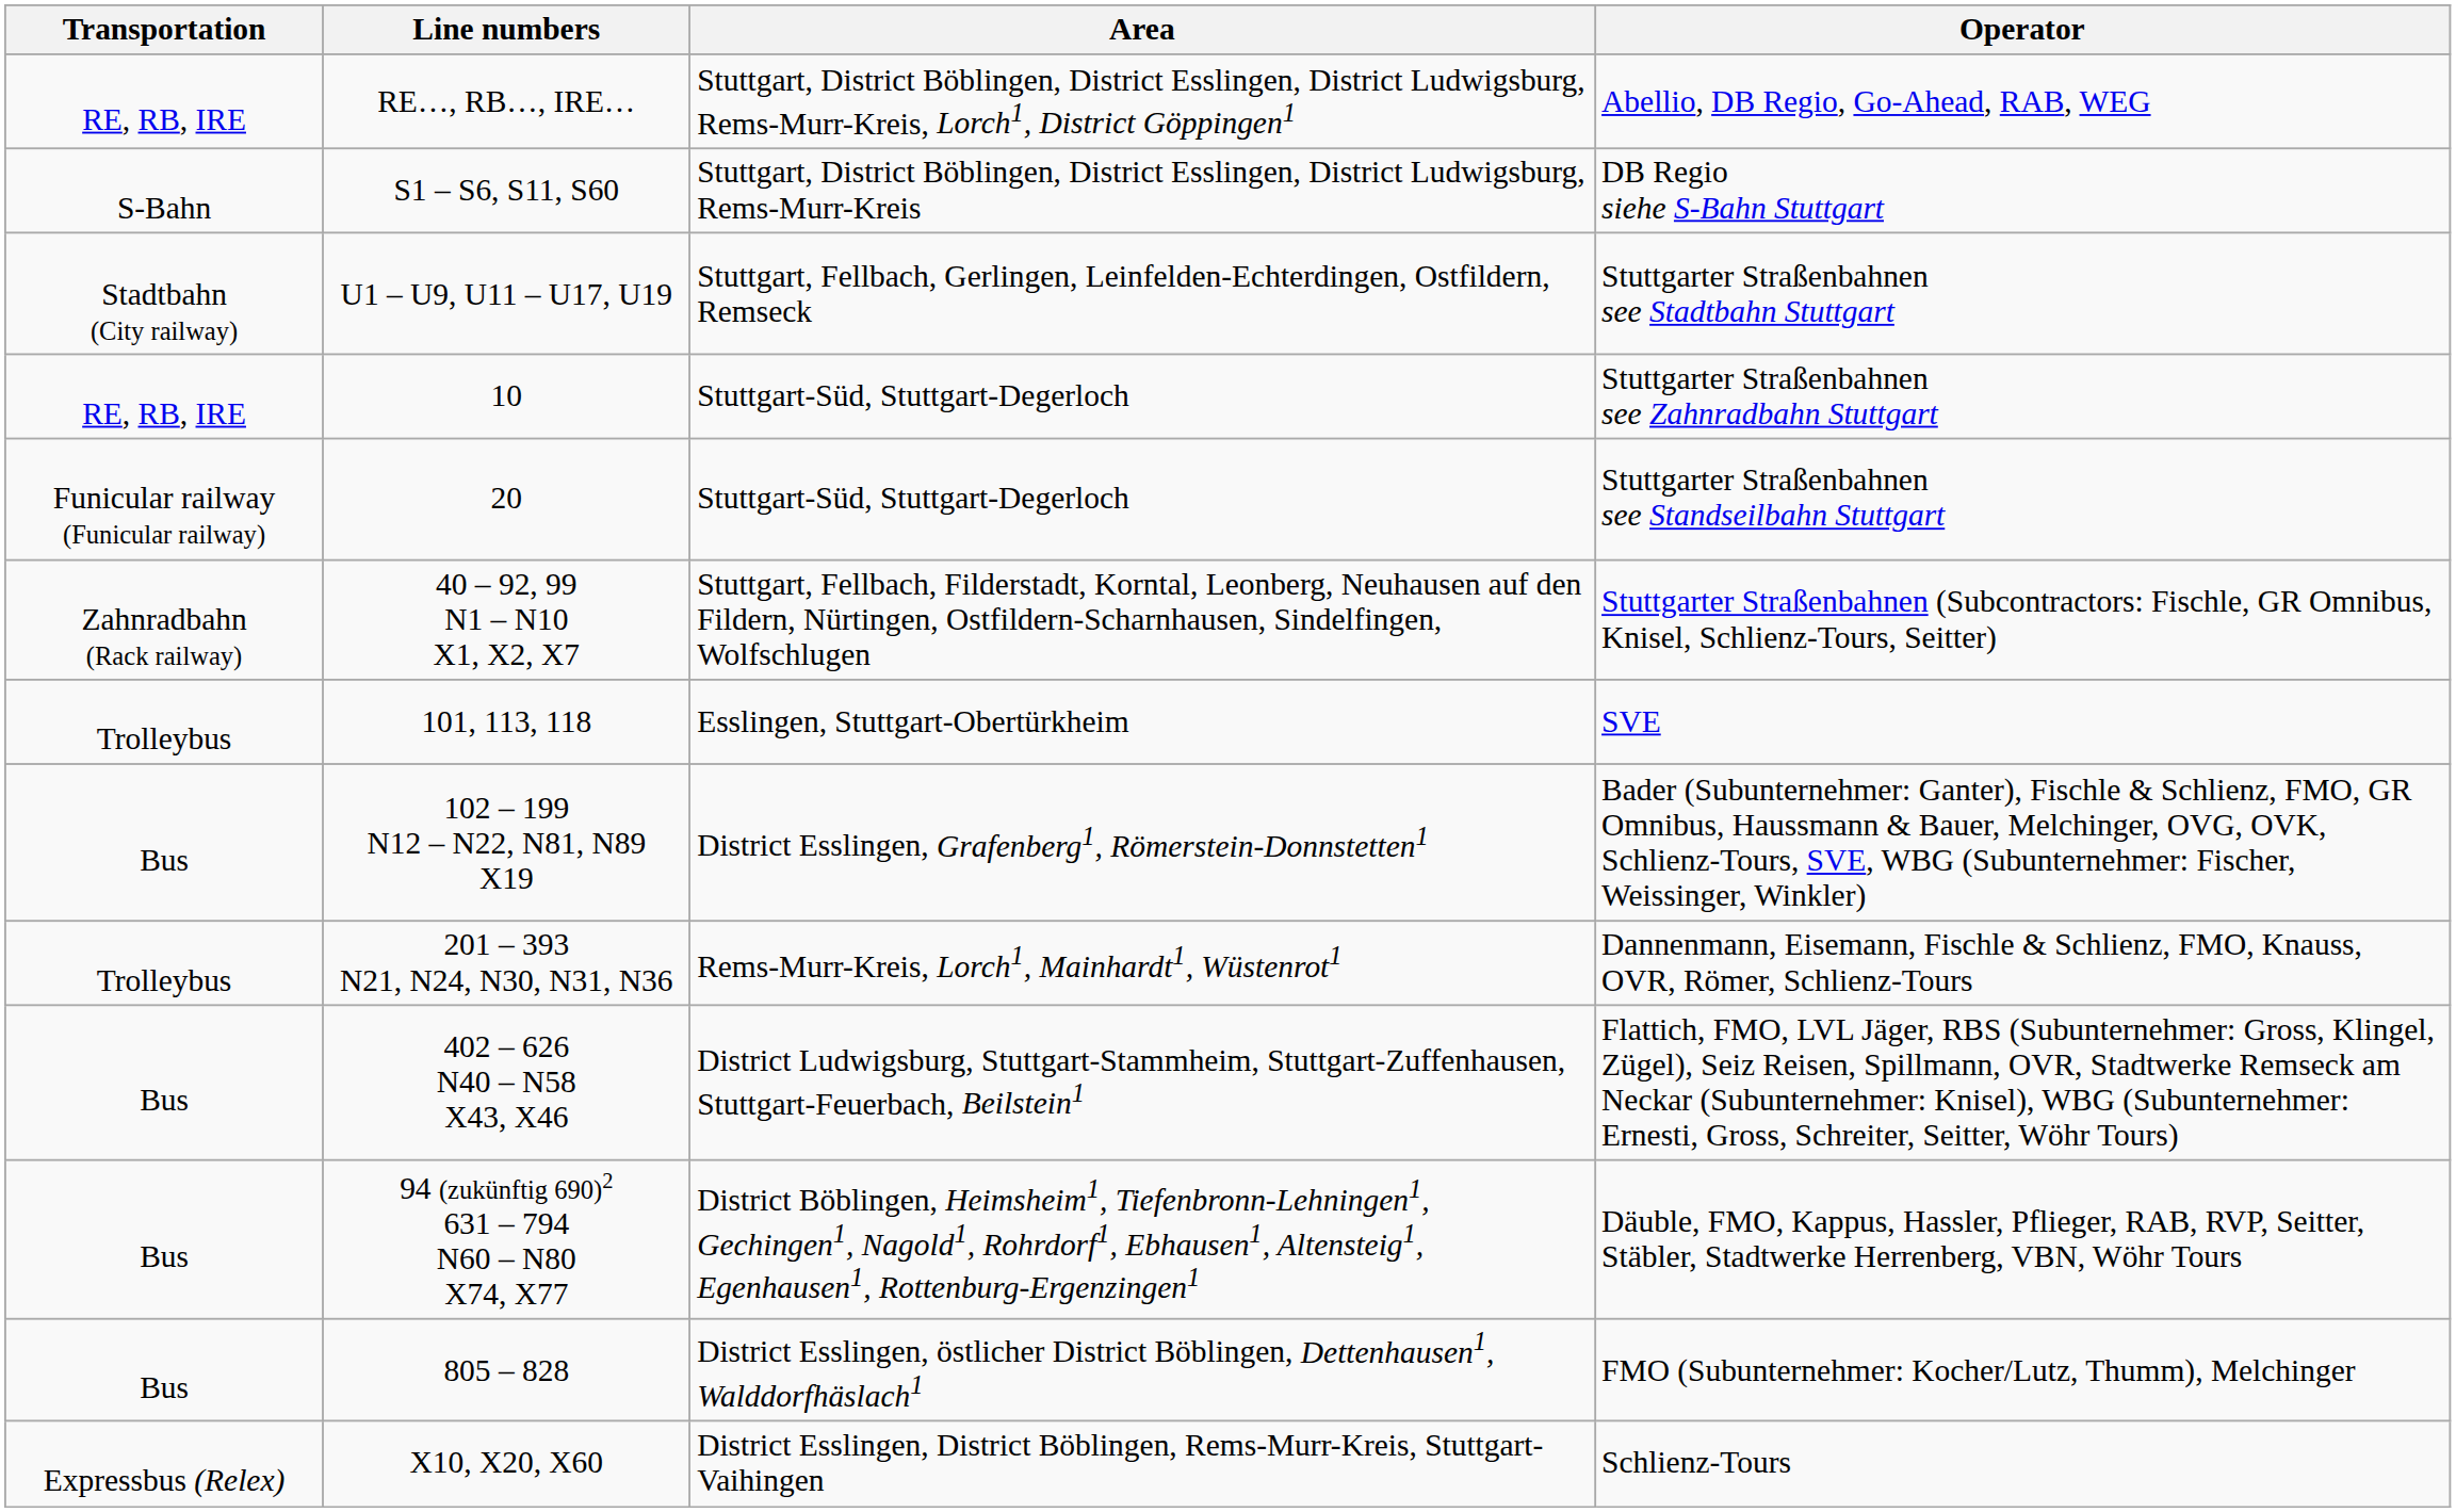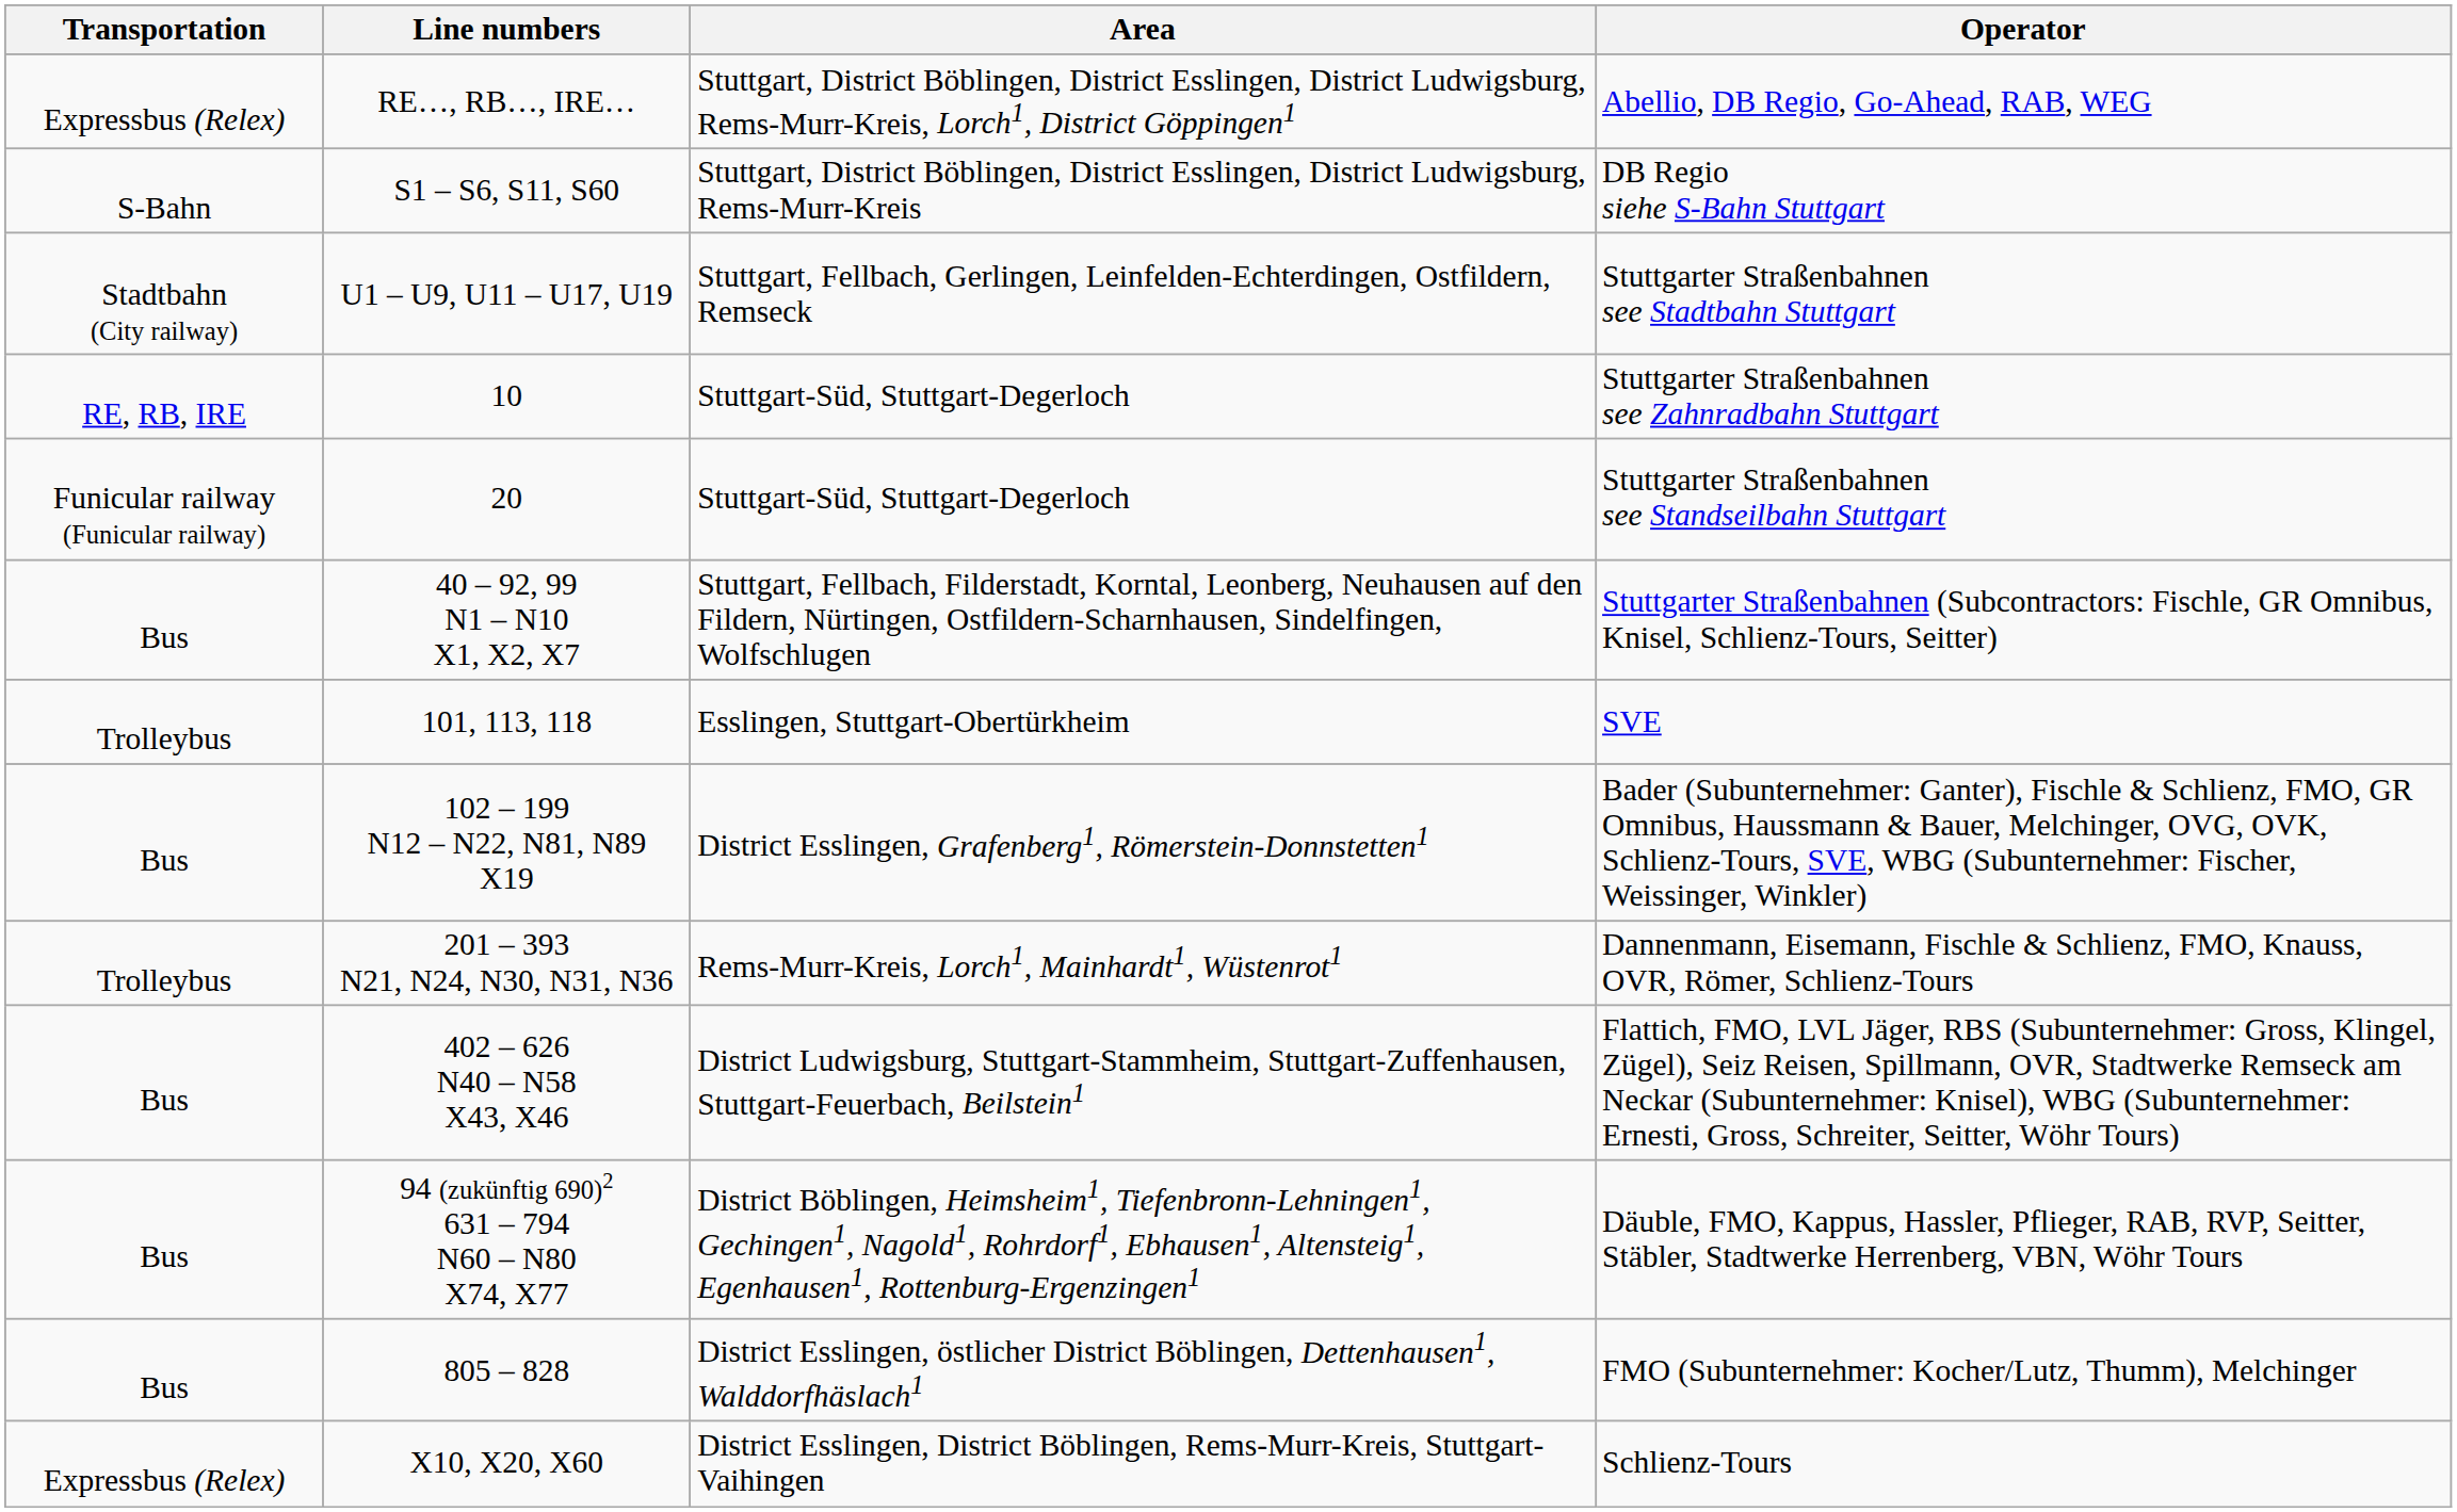 <table class="wikitable">
 <tr>
 <th width="13%">Transportation</th>
 <th width="15%">Line numbers</th>
 <th width="37%">Area</th>
 <th width="35%">Operator</th>
 </tr>
 <tr>
-<td align="center"><br><a href='#'>RE</a>, <a href='#'>RB</a>, <a href='#'>IRE</a></td>
+<td align="center"><br>Expressbus <em>(Relex)</em></td>
 <td align="center">RE…, RB…, IRE…</td>
 <td>Stuttgart, District Böblingen, District Esslingen, District Ludwigsburg, Rems-Murr-Kreis, <em>Lorch<sup>1</sup>, District Göppingen<sup>1</sup></em></td>
 <td><a href='#'>Abellio</a>, <a href='#'>DB Regio</a>, <a href='#'>Go-Ahead</a>, <a href='#'>RAB</a>, <a href='#'>WEG</a></td>
 </tr>
 <tr>
 <td align="center"><br>S-Bahn</td>
 <td align="center">S1 – S6, S11, S60</td>
 <td>Stuttgart, District Böblingen, District Esslingen, District Ludwigsburg, Rems-Murr-Kreis</td>
 <td>DB Regio<br><em>siehe <a href='#'>S-Bahn Stuttgart</a></em></td>
 </tr>
 <tr>
 <td align="center"><br>Stadtbahn<br><small>(City railway)</small></td>
 <td align="center">U1 – U9, U11 – U17, U19</td>
 <td>Stuttgart, Fellbach, Gerlingen, Leinfelden-Echterdingen, Ostfildern, Remseck</td>
 <td>Stuttgarter Straßenbahnen<br><em>see <a href='#'>Stadtbahn Stuttgart</a></em></td>
 </tr>
 <tr>
 <td align="center"><br><a href='#'>RE</a>, <a href='#'>RB</a>, <a href='#'>IRE</a></td>
 <td align="center">10</td>
 <td>Stuttgart-Süd, Stuttgart-Degerloch</td>
 <td>Stuttgarter Straßenbahnen<br><em>see <a href='#'>Zahnradbahn Stuttgart</a></em></td>
 </tr>
 <tr>
 <td align="center"><br>Funicular railway<br><small>(Funicular railway)</small></td>
 <td align="center">20</td>
 <td>Stuttgart-Süd, Stuttgart-Degerloch</td>
 <td>Stuttgarter Straßenbahnen<br><em>see <a href='#'>Standseilbahn Stuttgart</a></em></td>
 </tr>
 <tr>
-<td align="center"><br>Zahnradbahn<br><small>(Rack railway)</small></td>
+<td align="center"><br>Bus</td>
 <td align="center">40 – 92, 99<br>N1 – N10<br>X1, X2, X7</td>
 <td>Stuttgart, Fellbach, Filderstadt, Korntal, Leonberg, Neuhausen auf den Fildern, Nürtingen, Ostfildern-Scharnhausen, Sindelfingen, Wolfschlugen</td>
 <td><a href='#'>Stuttgarter Straßenbahnen</a> (Subcontractors: Fischle, GR Omnibus, Knisel, Schlienz-Tours, Seitter)</td>
 </tr>
 <tr>
 <td align="center"><br>Trolleybus</td>
 <td align="center">101, 113, 118</td>
 <td>Esslingen, Stuttgart-Obertürkheim</td>
 <td><a href='#'>SVE</a></td>
 </tr>
 <tr>
 <td align="center"><br>Bus</td>
 <td align="center">102 – 199<br>N12 – N22, N81, N89<br>X19</td>
 <td>District Esslingen, <em>Grafenberg<sup>1</sup>, Römerstein-Donnstetten<sup>1</sup></em></td>
 <td>Bader (Subunternehmer: Ganter), Fischle & Schlienz, FMO, GR Omnibus, Haussmann & Bauer, Melchinger, OVG, OVK, Schlienz-Tours, <a href='#'>SVE</a>, WBG (Subunternehmer: Fischer, Weissinger, Winkler)</td>
 </tr>
 <tr>
 <td align="center"><br>Trolleybus</td>
 <td align="center">201 – 393<br>N21, N24, N30, N31, N36</td>
 <td>Rems-Murr-Kreis, <em>Lorch<sup>1</sup>, Mainhardt<sup>1</sup>, Wüstenrot<sup>1</sup></em></td>
 <td>Dannenmann, Eisemann, Fischle & Schlienz, FMO, Knauss, OVR, Römer, Schlienz-Tours</td>
 </tr>
 <tr>
 <td align="center"><br>Bus</td>
 <td align="center">402 – 626<br>N40 – N58<br>X43, X46</td>
 <td>District Ludwigsburg, Stuttgart-Stammheim, Stuttgart-Zuffenhausen, Stuttgart-Feuerbach, <em>Beilstein<sup>1</sup></em></td>
 <td>Flattich, FMO, LVL Jäger, RBS (Subunternehmer: Gross, Klingel, Zügel), Seiz Reisen, Spillmann, OVR, Stadtwerke Remseck am Neckar (Subunternehmer: Knisel), WBG (Subunternehmer: Ernesti, Gross, Schreiter, Seitter, Wöhr Tours)</td>
 </tr>
 <tr>
 <td align="center"><br>Bus</td>
 <td align="center">94 <small>(zukünftig 690)<sup>2</sup></small><br>631 – 794<br>N60 – N80<br>X74, X77</td>
 <td>District Böblingen, <em>Heimsheim<sup>1</sup>, Tiefenbronn-Lehningen<sup>1</sup>, Gechingen<sup>1</sup>, Nagold<sup>1</sup>, Rohrdorf<sup>1</sup>, Ebhausen<sup>1</sup>, Altensteig<sup>1</sup>, Egenhausen<sup>1</sup>, Rottenburg-Ergenzingen<sup>1</sup></em></td>
 <td>Däuble, FMO, Kappus, Hassler, Pflieger, RAB, RVP, Seitter, Stäbler, Stadtwerke Herrenberg, VBN, Wöhr Tours</td>
 </tr>
 <tr>
 <td align="center"><br>Bus</td>
 <td align="center">805 – 828</td>
 <td>District Esslingen, östlicher District Böblingen, <em>Dettenhausen<sup>1</sup>, Walddorfhäslach<sup>1</sup></em></td>
 <td>FMO (Subunternehmer: Kocher/Lutz, Thumm), Melchinger</td>
 </tr>
 <tr>
 <td align="center"><br>Expressbus <em>(Relex)</em></td>
 <td align="center">X10, X20, X60</td>
 <td>District Esslingen, District Böblingen, Rems-Murr-Kreis, Stuttgart-Vaihingen</td>
 <td>Schlienz-Tours</td>
 </tr>
 </table>
